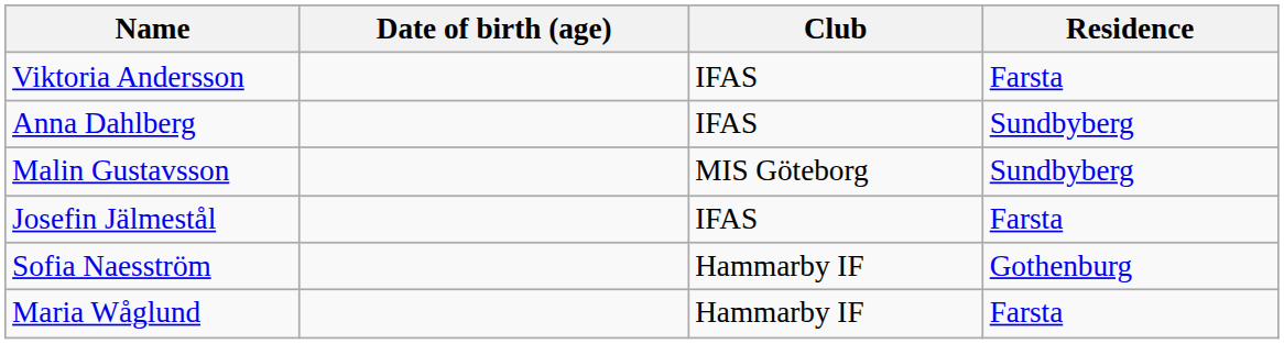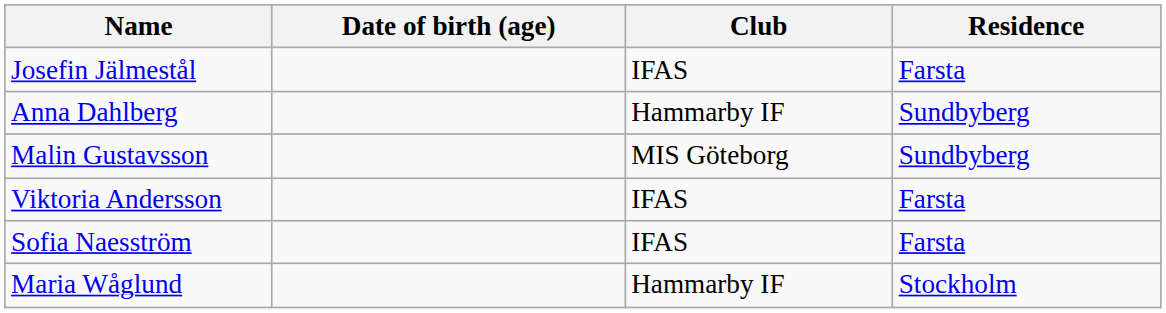 <table class="wikitable">
 <tr>
 <th width=150>Name</th>
 <th width=200>Date of birth (age)</th>
 <th width=150>Club</th>
 <th width=150>Residence</th>
 </tr>
 <tr>
-<td><a href='#'>Viktoria Andersson</a></td>
+<td><a href='#'>Josefin Jälmestål</a></td>
 <td></td>
 <td>IFAS</td>
 <td><a href='#'>Farsta</a></td>
 </tr>
 <tr>
 <td><a href='#'>Anna Dahlberg</a></td>
 <td></td>
-<td>IFAS</td>
+<td>Hammarby IF</td>
 <td><a href='#'>Sundbyberg</a></td>
 </tr>
 <tr>
 <td><a href='#'>Malin Gustavsson</a></td>
 <td></td>
 <td>MIS Göteborg</td>
 <td><a href='#'>Sundbyberg</a></td>
 </tr>
 <tr>
-<td><a href='#'>Josefin Jälmestål</a></td>
+<td><a href='#'>Viktoria Andersson</a></td>
 <td></td>
 <td>IFAS</td>
 <td><a href='#'>Farsta</a></td>
 </tr>
 <tr>
 <td><a href='#'>Sofia Naesström</a></td>
 <td></td>
-<td>Hammarby IF</td>
-<td><a href='#'>Gothenburg</a></td>
+<td>IFAS</td>
+<td><a href='#'>Farsta</a></td>
 </tr>
 <tr>
 <td><a href='#'>Maria Wåglund</a></td>
 <td></td>
 <td>Hammarby IF</td>
-<td><a href='#'>Farsta</a></td>
+<td><a href='#'>Stockholm</a></td>
 </tr>
 </table>
